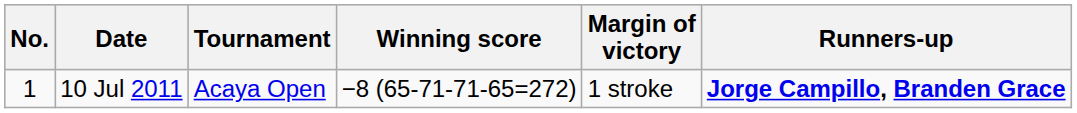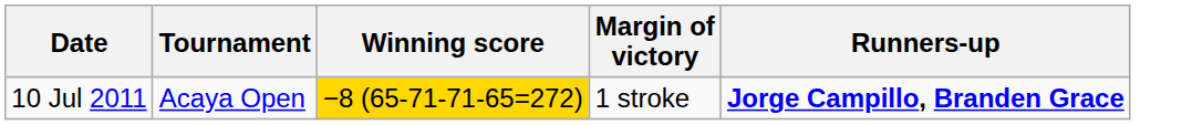 <table class="wikitable" style="font-size:95%;">
 <tr>
-<th>No.</th>
 <th>Date</th>
 <th>Tournament</th>
 <th>Winning score</th>
 <th>Margin of<br>victory</th>
 <th>Runners-up</th>
 </tr>
 <tr>
-<td align=center>1</td>
 <td align=right>10 Jul <a href='#'>2011</a></td>
 <td><a href='#'>Acaya Open</a></td>
-<td>−8 (65-71-71-65=272)</td>
+<td style="background: gold;">−8 (65-71-71-65=272)</td>
 <td>1 stroke</td>
 <td><strong> <a href='#'>Jorge Campillo</a>,  <a href='#'>Branden Grace</a></strong></td>
 </tr>
 </table>
